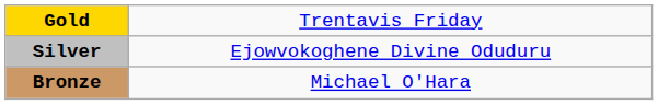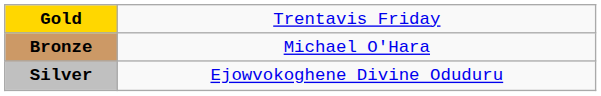 <table class="wikitable" style=" text-align:center; " width="35%">
 <tr>
 <td style="background:gold"><strong>Gold</strong></td>
 <td><a href='#'>Trentavis Friday</a><br><small></small></td>
 </tr>
 <tr>
+<td style="background:#cc9966"><strong>Bronze</strong></td>
+<td><a href='#'>Michael O'Hara</a><br><small></small></td>
+</tr>
+<tr>
 <td style="background:silver"><strong>Silver</strong></td>
 <td><a href='#'>Ejowvokoghene Divine Oduduru</a><br><small></small></td>
 </tr>
-<tr>
-<td style="background:#cc9966"><strong>Bronze</strong></td>
-<td><a href='#'>Michael O'Hara</a><br><small></small></td>
-</tr>
 </table>
